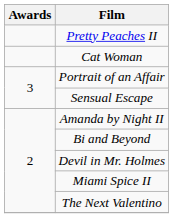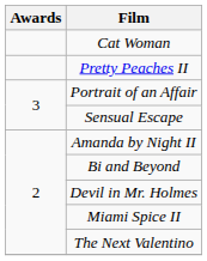 <table class="wikitable sortable" style="text-align: center">
 <tr>
 <th scope="col" width="55">Awards</th>
 <th scope="col" align="center">Film</th>
 </tr>
 <tr>
 <td></td>
-<td><em><a href='#'>Pretty Peaches</a> II</em></td>
+<td><em>Cat Woman</em></td>
 </tr>
 <tr>
 <td></td>
-<td><em>Cat Woman</em></td>
+<td><em><a href='#'>Pretty Peaches</a> II</em></td>
 </tr>
 <tr>
 <td rowspan=2 style="text-align:center">3</td>
 <td><em>Portrait of an Affair</em></td>
 </tr>
 <tr>
 <td><em>Sensual Escape</em></td>
 </tr>
 <tr>
 <td rowspan=5 style="text-align:center">2</td>
 <td><em>Amanda by Night II</em></td>
 </tr>
 <tr>
 <td><em>Bi and Beyond</em></td>
 </tr>
 <tr>
 <td><em>Devil in Mr. Holmes</em></td>
 </tr>
 <tr>
 <td><em>Miami Spice II</em></td>
 </tr>
 <tr>
 <td><em>The Next Valentino</em></td>
 </tr>
 <tr>
 </tr>
 </table>
